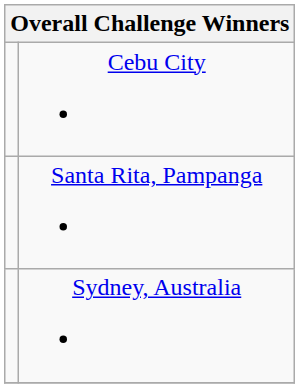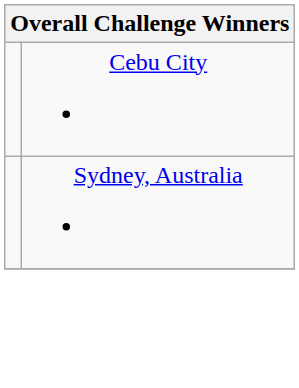 <table class="wikitable" style="text-align:center;">
 <tr>
 <th colspan="2">Overall Challenge Winners</th>
 </tr>
 <tr>
 <td></td>
 <td><a href='#'>Cebu City</a><br><ul><li></li></ul></td>
 </tr>
 <tr>
 <td></td>
-<td><a href='#'>Santa Rita, Pampanga</a><br><ul><li></li></ul></td>
-</tr>
-<tr>
-<td></td>
 <td><a href='#'>Sydney, Australia</a><br><ul><li></li></ul></td>
 </tr>
 <tr>
 </tr>
 </table>
